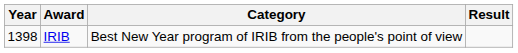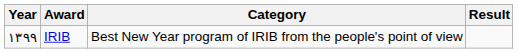 <table class="wikitable">
 <tr>
 <th>Year</th>
 <th>Award</th>
 <th>Category</th>
 <th>Result</th>
 </tr>
 <tr>
-<td>1398</td>
+<td>۱۳۹۹</td>
 <td><a href='#'>IRIB</a></td>
 <td>Best New Year program of IRIB from the people's point of view</td>
 <td></td>
 </tr>
 </table>
